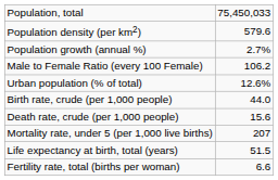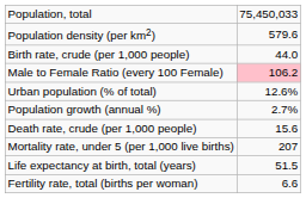 <table class="wikitable">
 <tr>
 <td>Population, total</td>
 <td style="text-align: right;">75,450,033</td>
 </tr>
 <tr>
 <td>Population density (per km<sup>2</sup>)</td>
 <td style="text-align: right;">579.6</td>
 </tr>
 <tr>
-<td>Population growth (annual %)</td>
-<td style="text-align: right;">2.7%</td>
+<td>Birth rate, crude (per 1,000 people)</td>
+<td style="text-align: right;">44.0</td>
 </tr>
 <tr>
 <td>Male to Female Ratio (every 100 Female)</td>
-<td style="text-align: right;">106.2</td>
+<td style="background: pink; text-align: right;">106.2</td>
 </tr>
 <tr>
 <td>Urban population (% of total)</td>
 <td style="text-align: right;">12.6%</td>
 </tr>
 <tr>
-<td>Birth rate, crude (per 1,000 people)</td>
-<td style="text-align: right;">44.0</td>
+<td>Population growth (annual %)</td>
+<td style="text-align: right;">2.7%</td>
 </tr>
 <tr>
 <td>Death rate, crude (per 1,000 people)</td>
 <td style="text-align: right;">15.6</td>
 </tr>
 <tr>
 <td>Mortality rate, under 5 (per 1,000 live births)</td>
 <td style="text-align: right;">207</td>
 </tr>
 <tr>
 <td>Life expectancy at birth, total (years)</td>
 <td style="text-align: right;">51.5</td>
 </tr>
 <tr>
 <td>Fertility rate, total (births per woman)</td>
 <td style="text-align: right;">6.6</td>
 </tr>
 </table>
